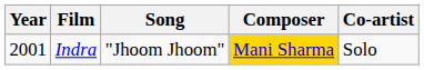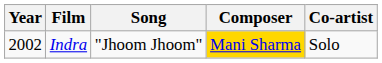 <table class="wikitable">
 <tr>
 <th>Year</th>
 <th>Film</th>
 <th>Song</th>
 <th>Composer</th>
 <th>Co-artist</th>
 </tr>
 <tr>
-<td>2001</td>
+<td>2002</td>
 <td><em><a href='#'>Indra</a></em></td>
 <td>"Jhoom Jhoom"</td>
 <td style="background: gold;"><a href='#'>Mani Sharma</a></td>
 <td>Solo</td>
 </tr>
 </table>
